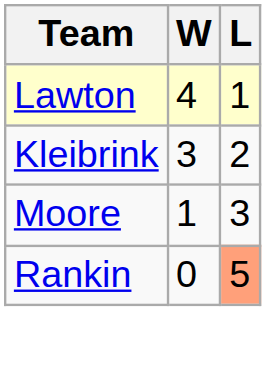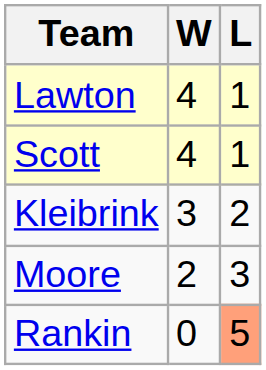 <table class="wikitable">
 <tr>
 <th>Team</th>
 <th>W</th>
 <th>L</th>
 </tr>
 <tr bgcolor=#ffffcc>
 <td> <a href='#'>Lawton</a></td>
 <td>4</td>
 <td>1</td>
 </tr>
+<tr bgcolor=#ffffcc>
+<td> <a href='#'>Scott</a></td>
+<td>4</td>
+<td>1</td>
+</tr>
 <tr>
 <td> <a href='#'>Kleibrink</a></td>
 <td>3</td>
 <td>2</td>
 </tr>
 <tr>
 <td> <a href='#'>Moore</a></td>
-<td>1</td>
+<td>2</td>
 <td>3</td>
 </tr>
 <tr>
 <td> <a href='#'>Rankin</a></td>
 <td>0</td>
 <td style="background: lightsalmon;">5</td>
 </tr>
 </table>
